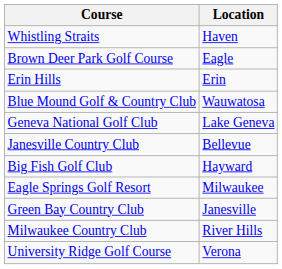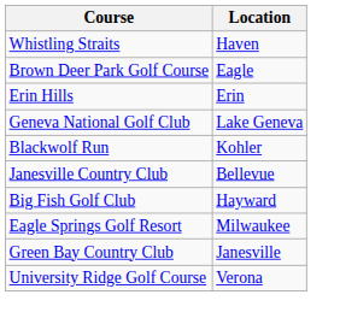 <table class="wikitable sortable">
 <tr>
 <th>Course</th>
 <th>Location</th>
 </tr>
 <tr>
 <td><a href='#'>Whistling Straits</a></td>
 <td><a href='#'>Haven</a></td>
 </tr>
 <tr>
 <td><a href='#'>Brown Deer Park Golf Course</a></td>
 <td><a href='#'>Eagle</a></td>
 </tr>
 <tr>
 <td><a href='#'>Erin Hills</a></td>
 <td><a href='#'>Erin</a></td>
 </tr>
 <tr>
-<td><a href='#'>Blue Mound Golf & Country Club</a></td>
-<td><a href='#'>Wauwatosa</a></td>
+<td><a href='#'>Geneva National Golf Club</a></td>
+<td><a href='#'>Lake Geneva</a></td>
 </tr>
 <tr>
-<td><a href='#'>Geneva National Golf Club</a></td>
-<td><a href='#'>Lake Geneva</a></td>
+<td><a href='#'>Blackwolf Run</a></td>
+<td><a href='#'>Kohler</a></td>
 </tr>
 <tr>
 <td><a href='#'>Janesville Country Club</a></td>
 <td><a href='#'>Bellevue</a></td>
 </tr>
 <tr>
 <td><a href='#'>Big Fish Golf Club</a></td>
 <td><a href='#'>Hayward</a></td>
 </tr>
 <tr>
 <td><a href='#'>Eagle Springs Golf Resort</a></td>
 <td><a href='#'>Milwaukee</a></td>
 </tr>
 <tr>
 <td><a href='#'>Green Bay Country Club</a></td>
 <td><a href='#'>Janesville</a></td>
 </tr>
 <tr>
-<td><a href='#'>Milwaukee Country Club</a></td>
-<td><a href='#'>River Hills</a></td>
-</tr>
-<tr>
 <td><a href='#'>University Ridge Golf Course</a></td>
 <td><a href='#'>Verona</a></td>
 </tr>
 </table>
